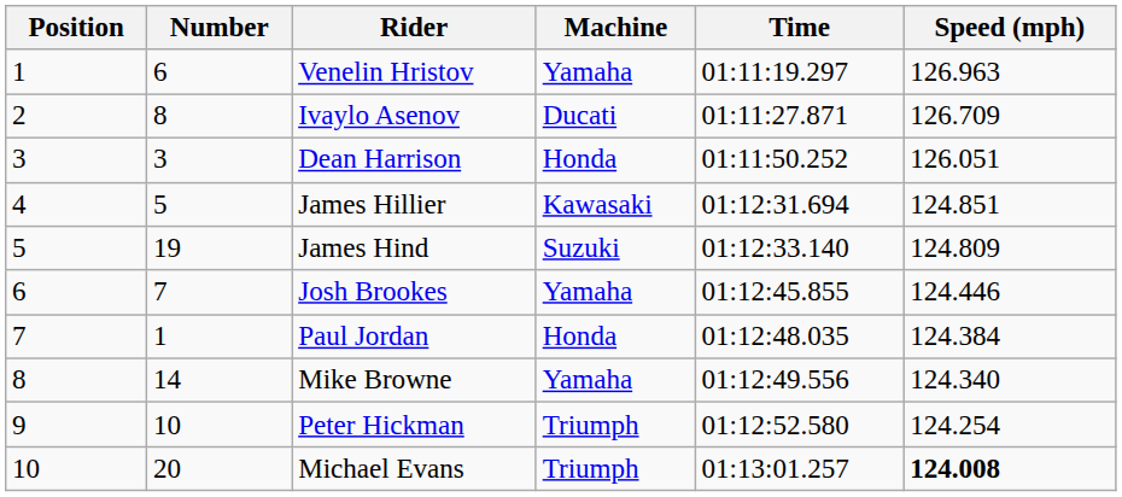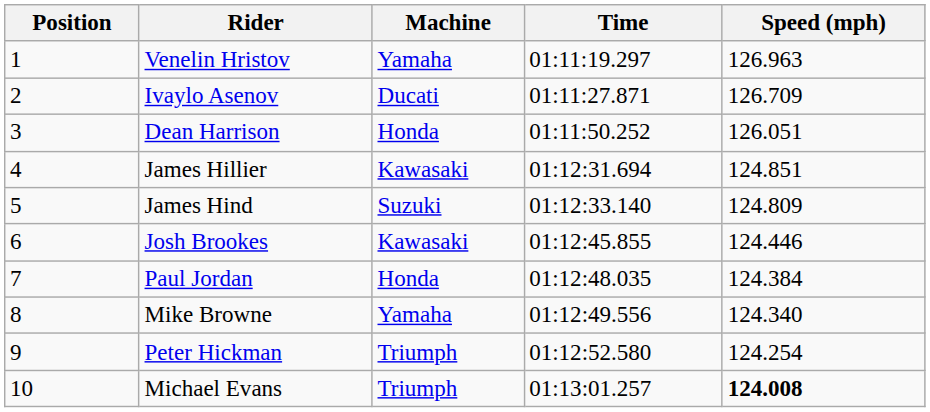 <table class="wikitable" style=width:40em;margin-bottom:0;">
 <tr>
 <th scope="col">Position</th>
-<th scope="col">Number</th>
 <th scope="col">Rider</th>
 <th scope="col">Machine</th>
 <th scope="col">Time</th>
 <th scope="col">Speed (mph)</th>
 </tr>
 <tr>
 <td>1</td>
-<td>6</td>
 <td> <a href='#'>Venelin Hristov </a></td>
 <td><a href='#'>Yamaha</a></td>
 <td>01:11:19.297</td>
 <td>126.963</td>
 </tr>
 <tr>
 <td>2</td>
-<td>8</td>
 <td> <a href='#'>Ivaylo Asenov</a></td>
 <td><a href='#'>Ducati</a></td>
 <td>01:11:27.871</td>
 <td>126.709</td>
 </tr>
 <tr>
-<td>3</td>
 <td>3</td>
 <td> <a href='#'>Dean Harrison</a></td>
 <td><a href='#'>Honda</a></td>
 <td>01:11:50.252</td>
 <td>126.051</td>
 </tr>
 <tr>
 <td>4</td>
-<td>5</td>
 <td> James Hillier</td>
 <td><a href='#'>Kawasaki</a></td>
 <td>01:12:31.694</td>
 <td>124.851</td>
 </tr>
 <tr>
 <td>5</td>
-<td>19</td>
 <td> James Hind</td>
 <td><a href='#'>Suzuki</a></td>
 <td>01:12:33.140</td>
 <td>124.809</td>
 </tr>
 <tr>
 <td>6</td>
-<td>7</td>
 <td> <a href='#'>Josh Brookes</a></td>
-<td><a href='#'>Yamaha</a></td>
+<td><a href='#'>Kawasaki</a></td>
 <td>01:12:45.855</td>
 <td>124.446</td>
 </tr>
 <tr>
 <td>7</td>
-<td>1</td>
 <td> <a href='#'>Paul Jordan</a></td>
 <td><a href='#'>Honda</a></td>
 <td>01:12:48.035</td>
 <td>124.384</td>
 </tr>
 <tr>
 <td>8</td>
-<td>14</td>
 <td> Mike Browne</td>
 <td><a href='#'>Yamaha</a></td>
 <td>01:12:49.556</td>
 <td>124.340</td>
 </tr>
 <tr>
 <td>9</td>
-<td>10</td>
 <td> <a href='#'>Peter Hickman</a></td>
 <td><a href='#'>Triumph</a></td>
 <td>01:12:52.580</td>
 <td>124.254</td>
 </tr>
 <tr>
 <td>10</td>
-<td>20</td>
 <td> Michael Evans</td>
 <td><a href='#'>Triumph</a></td>
 <td>01:13:01.257</td>
 <td><strong>124.008</strong></td>
 </tr>
 </table>
